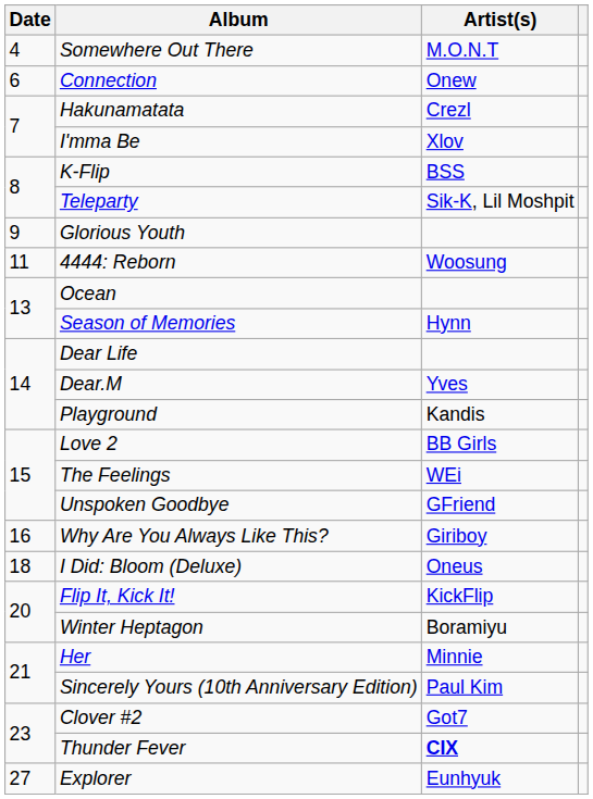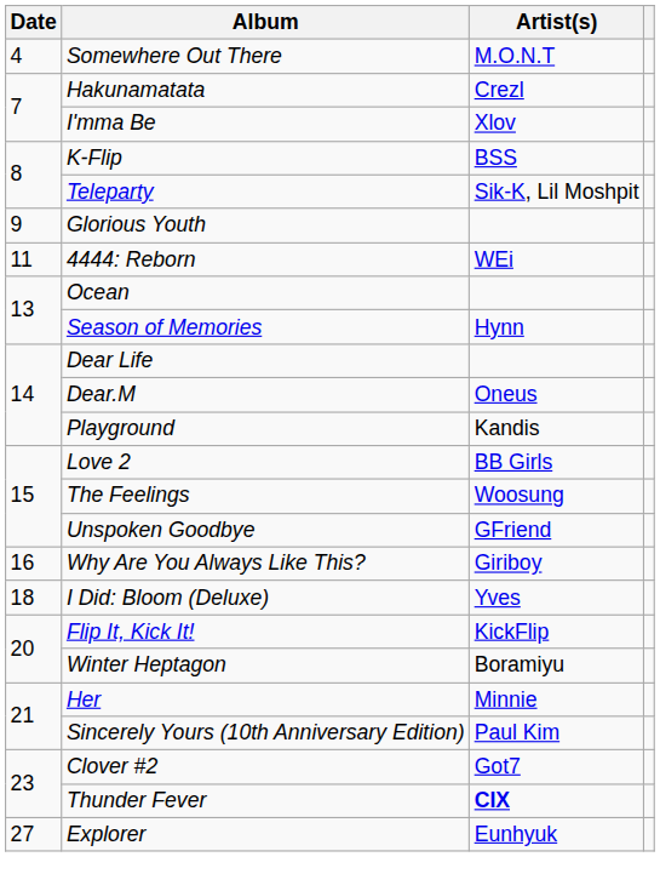 <table class="wikitable">
 <tr>
 <th>Date</th>
 <th>Album</th>
 <th>Artist(s)</th>
 <th></th>
 </tr>
 <tr>
 <td>4</td>
 <td><em>Somewhere Out There</em></td>
 <td><a href='#'>M.O.N.T</a></td>
-<td style="text-align:center"></td>
-</tr>
-<tr>
-<td>6</td>
-<td><em><a href='#'>Connection</a></em></td>
-<td><a href='#'>Onew</a></td>
 <td style="text-align:center"></td>
 </tr>
 <tr>
 <td rowspan="2">7</td>
 <td><em>Hakunamatata</em></td>
 <td><a href='#'>Crezl</a></td>
 <td style="text-align:center"></td>
 </tr>
 <tr>
 <td><em>I'mma Be</em></td>
 <td><a href='#'>Xlov</a></td>
 <td style="text-align:center"></td>
 </tr>
 <tr>
 <td rowspan="2">8</td>
 <td><em>K-Flip</em></td>
 <td><a href='#'>BSS</a></td>
 <td style="text-align:center"></td>
 </tr>
 <tr>
 <td><em><a href='#'>Teleparty</a></em></td>
 <td><a href='#'>Sik-K</a>, Lil Moshpit</td>
 <td style="text-align:center"></td>
 </tr>
 <tr>
 <td>9</td>
 <td><em>Glorious Youth</em></td>
 <td></td>
 <td style="text-align:center"></td>
 </tr>
 <tr>
 <td>11</td>
 <td><em>4444: Reborn</em></td>
-<td><a href='#'>Woosung</a></td>
+<td><a href='#'>WEi</a></td>
 <td style="text-align:center"></td>
 </tr>
 <tr>
 <td rowspan="2">13</td>
 <td><em>Ocean</em></td>
 <td></td>
 <td style="text-align:center"></td>
 </tr>
 <tr>
 <td><em><a href='#'>Season of Memories</a></em></td>
 <td><a href='#'>Hynn</a></td>
 <td style="text-align:center"></td>
 </tr>
 <tr>
 <td rowspan="3">14</td>
 <td><em>Dear Life</em></td>
 <td></td>
 <td style="text-align:center"></td>
 </tr>
 <tr>
 <td><em>Dear.M</em></td>
-<td><a href='#'>Yves</a></td>
+<td><a href='#'>Oneus</a></td>
 <td style="text-align:center"></td>
 </tr>
 <tr>
 <td><em>Playground</em></td>
 <td>Kandis</td>
 <td style="text-align:center"></td>
 </tr>
 <tr>
 <td rowspan="3">15</td>
 <td><em>Love 2</em></td>
 <td><a href='#'>BB Girls</a></td>
 <td style="text-align:center"></td>
 </tr>
 <tr>
 <td><em>The Feelings</em></td>
-<td><a href='#'>WEi</a></td>
+<td><a href='#'>Woosung</a></td>
 <td style="text-align:center"></td>
 </tr>
 <tr>
 <td><em>Unspoken Goodbye</em></td>
 <td><a href='#'>GFriend</a></td>
 <td style="text-align:center"></td>
 </tr>
 <tr>
 <td>16</td>
 <td><em>Why Are You Always Like This?</em></td>
 <td><a href='#'>Giriboy</a></td>
 <td style="text-align:center"></td>
 </tr>
 <tr>
 <td>18</td>
 <td><em>I Did: Bloom (Deluxe)</em></td>
-<td><a href='#'>Oneus</a></td>
+<td><a href='#'>Yves</a></td>
 <td style="text-align:center"></td>
 </tr>
 <tr>
 <td rowspan="2">20</td>
 <td><em><a href='#'>Flip It, Kick It!</a></em></td>
 <td><a href='#'>KickFlip</a></td>
 <td style="text-align:center"></td>
 </tr>
 <tr>
 <td><em>Winter Heptagon</em></td>
 <td>Boramiyu</td>
 <td style="text-align:center"></td>
 </tr>
 <tr>
 <td rowspan="2">21</td>
 <td><em><a href='#'>Her</a></em></td>
 <td><a href='#'>Minnie</a></td>
 <td style="text-align:center"></td>
 </tr>
 <tr>
 <td><em>Sincerely Yours (10th Anniversary Edition)</em></td>
 <td><a href='#'>Paul Kim</a></td>
 <td style="text-align:center"></td>
 </tr>
 <tr>
 <td rowspan="2">23</td>
 <td><em>Clover #2</em></td>
 <td><a href='#'>Got7</a></td>
 <td style="text-align:center"></td>
 </tr>
 <tr>
 <td><em>Thunder Fever</em></td>
 <td><strong><a href='#'>CIX</a></strong></td>
 <td style="text-align:center"></td>
 </tr>
 <tr>
 <td>27</td>
 <td><em>Explorer</em></td>
 <td><a href='#'>Eunhyuk</a></td>
 <td style="text-align:center"></td>
 </tr>
 </table>
